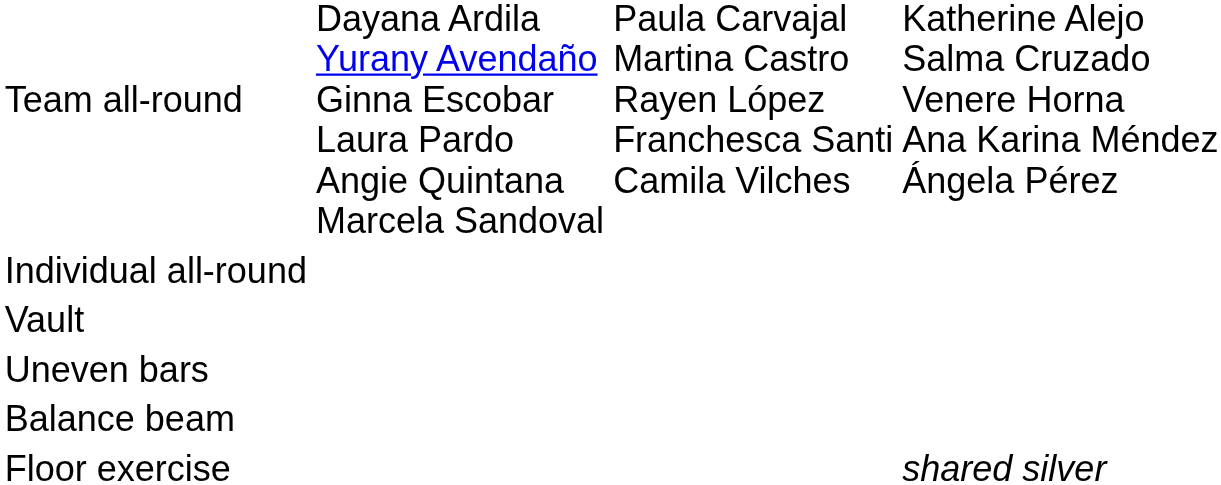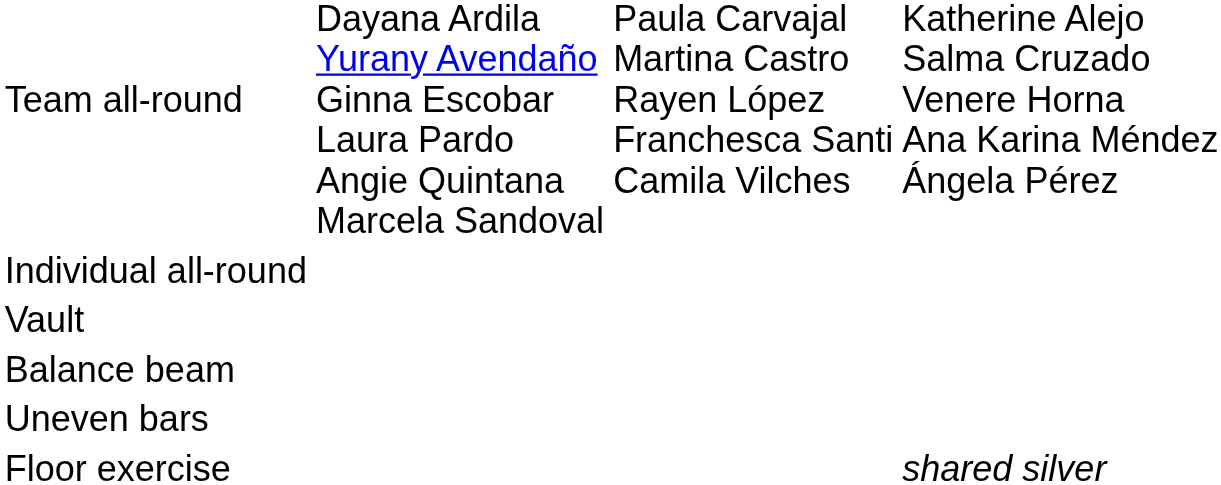 <table>
 <tr>
 <td>Team all-round</td>
 <td><br>Dayana Ardila<br><a href='#'>Yurany Avendaño</a><br>Ginna Escobar<br>Laura Pardo<br>Angie Quintana<br>Marcela Sandoval</td>
 <td><br>Paula Carvajal<br>Martina Castro<br>Rayen López<br>Franchesca Santi<br>Camila Vilches<br><br></td>
 <td><br>Katherine Alejo<br>Salma Cruzado<br>Venere Horna<br>Ana Karina Méndez<br>Ángela Pérez<br><br></td>
 </tr>
 <tr>
 <td>Individual all-round</td>
 <td></td>
 <td></td>
 <td nowrap></td>
 </tr>
 <tr>
 <td>Vault</td>
 <td nowrap></td>
 <td></td>
 <td></td>
 </tr>
 <tr>
+<td>Balance beam</td>
+<td></td>
+<td></td>
+<td></td>
+</tr>
+<tr>
 <td>Uneven bars</td>
 <td></td>
 <td nowrap></td>
-<td></td>
-</tr>
-<tr>
-<td>Balance beam</td>
-<td></td>
-<td></td>
 <td></td>
 </tr>
 <tr>
 <td rowspan=2>Floor exercise</td>
 <td rowspan=2></td>
 <td></td>
 <td rowspan=2><em>shared silver</em></td>
 </tr>
 <tr>
 <td></td>
 </tr>
 </table>
